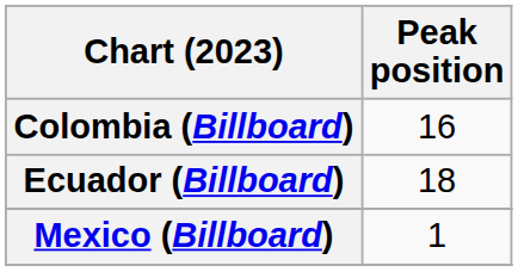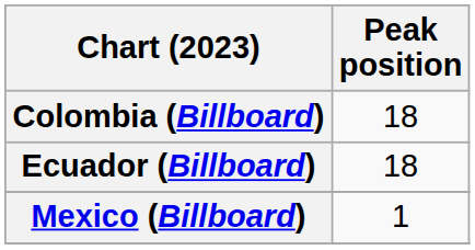 <table class="wikitable sortable plainrowheaders" style="text-align:center">
 <tr>
 <th>Chart (2023)</th>
 <th>Peak<br>position</th>
 </tr>
 <tr>
 <th scope="row">Colombia (<a href='#'><em>Billboard</em></a>)</th>
-<td>16</td>
+<td>18</td>
 </tr>
 <tr>
 <th scope="row">Ecuador (<a href='#'><em>Billboard</em></a>)</th>
 <td>18</td>
 </tr>
 <tr>
 </tr>
 <tr>
 <th scope="row"><a href='#'>Mexico</a> (<a href='#'><em>Billboard</em></a>)</th>
 <td>1</td>
 </tr>
 <tr>
 </tr>
 <tr>
 </tr>
 </table>
